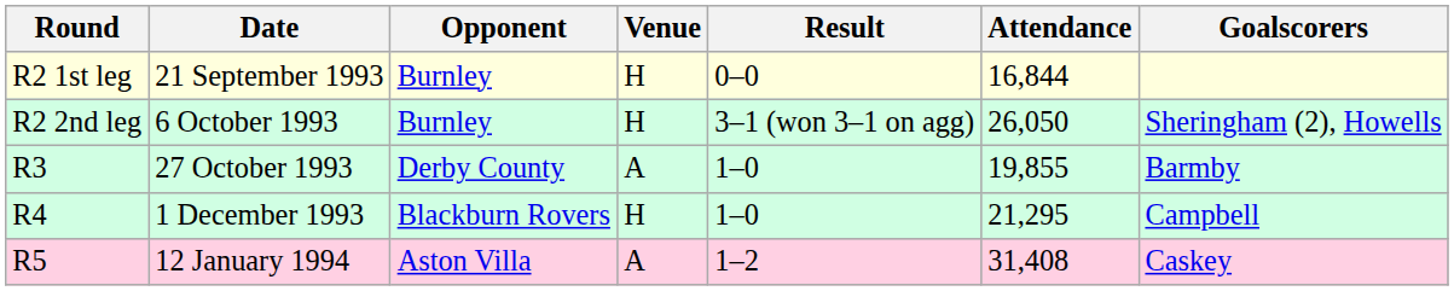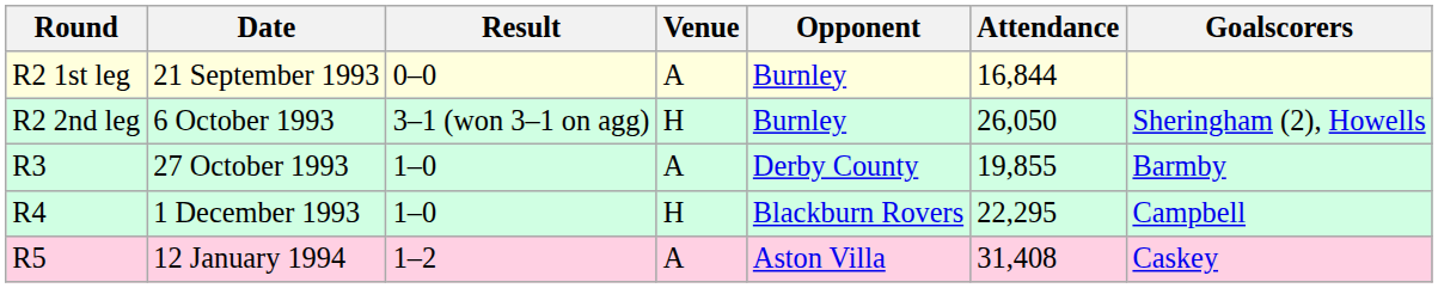 <table class="wikitable">
 <tr>
 <th>Round</th>
 <th>Date</th>
+<th>Result</th>
+<th>Venue</th>
 <th>Opponent</th>
-<th>Venue</th>
-<th>Result</th>
 <th>Attendance</th>
 <th>Goalscorers</th>
 </tr>
 <tr style="background:#ffffdd;">
 <td>R2 1st leg</td>
 <td>21 September 1993</td>
+<td>0–0</td>
+<td>A</td>
 <td><a href='#'>Burnley</a></td>
-<td>H</td>
-<td>0–0</td>
 <td>16,844</td>
 <td></td>
 </tr>
 <tr style="background:#d0ffe3;">
 <td>R2 2nd leg</td>
 <td>6 October 1993</td>
+<td>3–1 (won 3–1 on agg)</td>
+<td>H</td>
 <td><a href='#'>Burnley</a></td>
-<td>H</td>
-<td>3–1 (won 3–1 on agg)</td>
 <td>26,050</td>
 <td><a href='#'>Sheringham</a> (2), <a href='#'>Howells</a></td>
 </tr>
 <tr style="background:#d0ffe3;">
 <td>R3</td>
 <td>27 October 1993</td>
+<td>1–0</td>
+<td>A</td>
 <td><a href='#'>Derby County</a></td>
-<td>A</td>
-<td>1–0</td>
 <td>19,855</td>
 <td><a href='#'>Barmby</a></td>
 </tr>
 <tr style="background:#d0ffe3;">
 <td>R4</td>
 <td>1 December 1993</td>
+<td>1–0</td>
+<td>H</td>
 <td><a href='#'>Blackburn Rovers</a></td>
-<td>H</td>
-<td>1–0</td>
-<td>21,295</td>
+<td>22,295</td>
 <td><a href='#'>Campbell</a></td>
 </tr>
 <tr style="background:#ffd0e3;">
 <td>R5</td>
 <td>12 January 1994</td>
+<td>1–2</td>
+<td>A</td>
 <td><a href='#'>Aston Villa</a></td>
-<td>A</td>
-<td>1–2</td>
 <td>31,408</td>
 <td><a href='#'>Caskey</a></td>
 </tr>
 </table>
